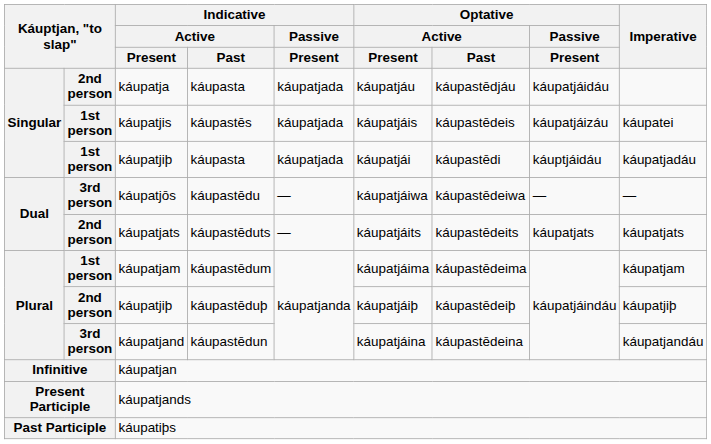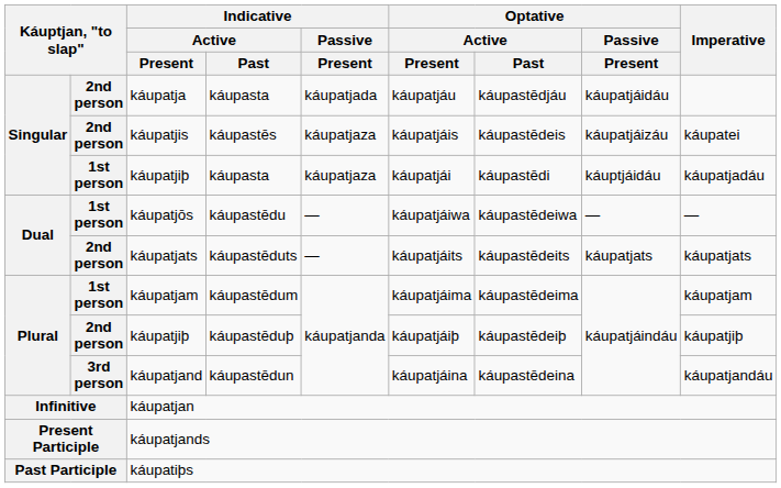 <table class="wikitable mw-collapsible">
 <tr>
 <th colspan="2" rowspan="3">Káuptjan, "to slap"</th>
 <th colspan="3">Indicative</th>
 <th colspan="3">Optative</th>
 <th rowspan="3">Imperative</th>
 </tr>
 <tr>
 <th colspan="2">Active</th>
 <th>Passive</th>
 <th colspan="2">Active</th>
 <th>Passive</th>
 </tr>
 <tr>
 <th>Present</th>
 <th>Past</th>
 <th>Present</th>
 <th>Present</th>
 <th>Past</th>
 <th>Present</th>
 </tr>
 <tr>
 <th rowspan="3">Singular</th>
 <th>2nd person</th>
 <td>káupatja</td>
 <td>káupasta</td>
 <td>káupatjada</td>
 <td>káupatjáu</td>
 <td>káupastēdjáu</td>
 <td>káupatjáidáu</td>
 <td></td>
 </tr>
 <tr>
-<th>1st person</th>
+<th>2nd person</th>
 <td>káupatjis</td>
 <td>káupastēs</td>
-<td>káupatjada</td>
+<td>káupatjaza</td>
 <td>káupatjáis</td>
 <td>káupastēdeis</td>
 <td>káupatjáizáu</td>
 <td>káupatei</td>
 </tr>
 <tr>
 <th>1st person</th>
 <td>káupatjiþ</td>
 <td>káupasta</td>
-<td>káupatjada</td>
+<td>káupatjaza</td>
 <td>káupatjái</td>
 <td>káupastēdi</td>
 <td>káuptjáidáu</td>
 <td>káupatjadáu</td>
 </tr>
 <tr>
 <th rowspan="2">Dual</th>
-<th>3rd person</th>
+<th>1st person</th>
 <td>káupatjōs</td>
 <td>káupastēdu</td>
 <td>—</td>
 <td>káupatjáiwa</td>
 <td>káupastēdeiwa</td>
 <td>—</td>
 <td>—</td>
 </tr>
 <tr>
 <th>2nd person</th>
 <td>káupatjats</td>
 <td>káupastēduts</td>
 <td>—</td>
 <td>káupatjáits</td>
 <td>káupastēdeits</td>
 <td>káupatjats</td>
 <td>káupatjats</td>
 </tr>
 <tr>
 <th rowspan="3">Plural</th>
 <th>1st person</th>
 <td>káupatjam</td>
 <td>káupastēdum</td>
 <td rowspan="3">káupatjanda</td>
 <td>káupatjáima</td>
 <td>káupastēdeima</td>
 <td rowspan="3">káupatjáindáu</td>
 <td>káupatjam</td>
 </tr>
 <tr>
 <th>2nd person</th>
 <td>káupatjiþ</td>
 <td>káupastēduþ</td>
 <td>káupatjáiþ</td>
 <td>káupastēdeiþ</td>
 <td>káupatjiþ</td>
 </tr>
 <tr>
 <th>3rd person</th>
 <td>káupatjand</td>
 <td>káupastēdun</td>
 <td>káupatjáina</td>
 <td>káupastēdeina</td>
 <td>káupatjandáu</td>
 </tr>
 <tr>
 <th colspan="2">Infinitive</th>
 <td colspan="7">káupatjan</td>
 </tr>
 <tr>
 <th colspan="2">Present Participle</th>
 <td colspan="7">káupatjands</td>
 </tr>
 <tr>
 <th colspan="2">Past Participle</th>
 <td colspan="7">káupatiþs</td>
 </tr>
 </table>
